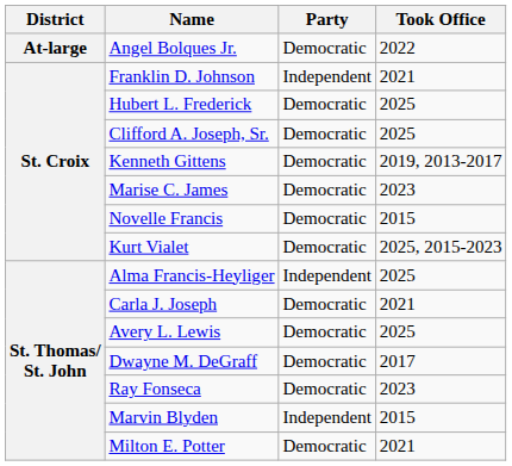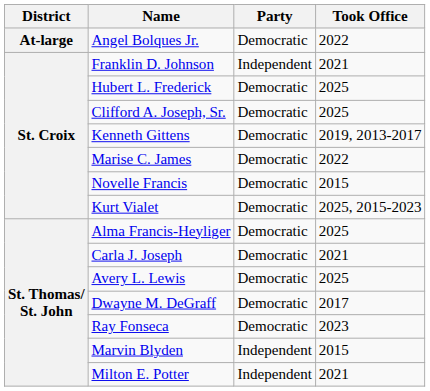 <table class=wikitable>
 <tr>
 <th>District</th>
 <th>Name</th>
 <th>Party</th>
 <th>Took Office</th>
 </tr>
 <tr>
 <th>At-large</th>
 <td><a href='#'>Angel Bolques Jr.</a></td>
 <td>Democratic</td>
 <td>2022</td>
 </tr>
 <tr>
 <th rowspan=7>St. Croix</th>
 <td><a href='#'>Franklin D. Johnson</a></td>
 <td>Independent</td>
 <td>2021</td>
 </tr>
 <tr>
 <td><a href='#'>Hubert L. Frederick</a></td>
 <td>Democratic</td>
 <td>2025</td>
 </tr>
 <tr>
 <td><a href='#'>Clifford A. Joseph, Sr. </a></td>
 <td>Democratic</td>
 <td>2025</td>
 </tr>
 <tr>
 <td><a href='#'>Kenneth Gittens</a></td>
 <td>Democratic</td>
 <td>2019, 2013-2017</td>
 </tr>
 <tr>
 <td><a href='#'>Marise C. James</a></td>
 <td>Democratic</td>
-<td>2023</td>
+<td>2022</td>
 </tr>
 <tr>
 <td><a href='#'>Novelle Francis</a></td>
 <td>Democratic</td>
 <td>2015</td>
 </tr>
 <tr>
 <td><a href='#'>Kurt Vialet</a></td>
 <td>Democratic</td>
 <td>2025, 2015-2023</td>
 </tr>
 <tr>
 <th rowspan=7>St. Thomas/<br>St. John</th>
 <td><a href='#'>Alma Francis-Heyliger</a></td>
-<td>Independent</td>
+<td>Democratic</td>
 <td>2025</td>
 </tr>
 <tr>
 <td><a href='#'>Carla J. Joseph</a></td>
 <td>Democratic</td>
 <td>2021</td>
 </tr>
 <tr>
 <td><a href='#'>Avery L. Lewis</a></td>
 <td>Democratic</td>
 <td>2025</td>
 </tr>
 <tr>
 <td><a href='#'>Dwayne M. DeGraff</a></td>
 <td>Democratic</td>
 <td>2017</td>
 </tr>
 <tr>
 <td><a href='#'>Ray Fonseca</a></td>
 <td>Democratic</td>
 <td>2023</td>
 </tr>
 <tr>
 <td><a href='#'>Marvin Blyden</a></td>
 <td>Independent</td>
 <td>2015</td>
 </tr>
 <tr>
 <td><a href='#'>Milton E. Potter</a></td>
-<td>Democratic</td>
+<td>Independent</td>
 <td>2021</td>
 </tr>
 </table>
